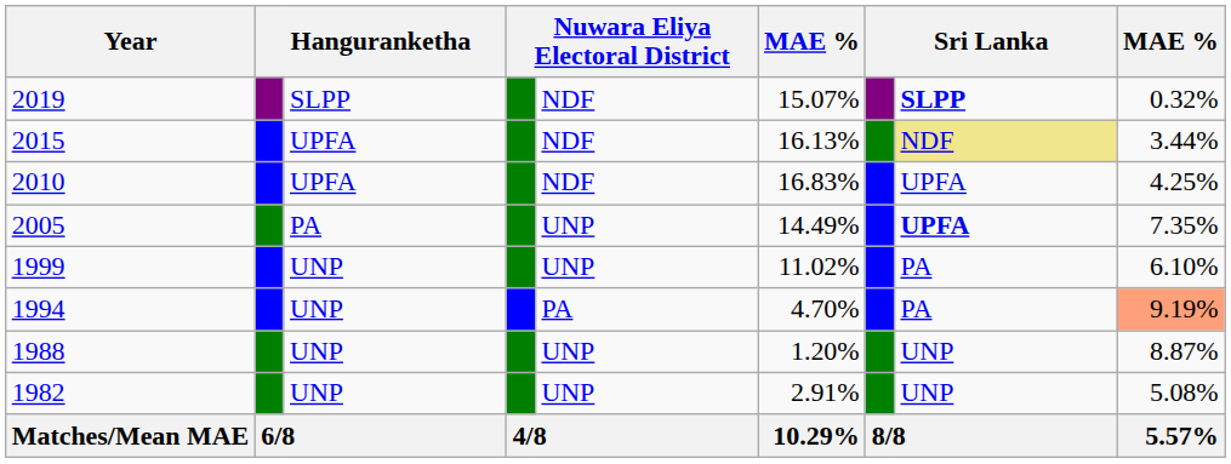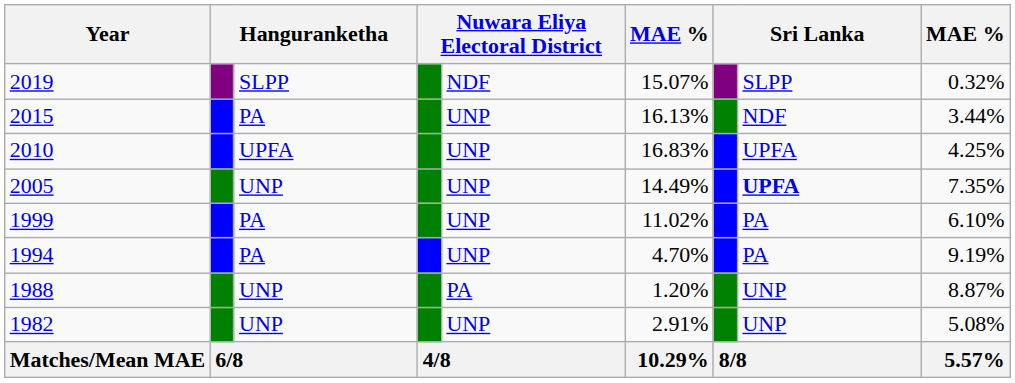 <table class="wikitable">
 <tr>
 <th>Year</th>
 <th colspan="2" width="144px">Hanguranketha</th>
 <th colspan="2" width="144px"><a href='#'>Nuwara Eliya Electoral District</a></th>
 <th><a href='#'>MAE</a> %</th>
 <th colspan="2" width="144px">Sri Lanka</th>
 <th>MAE %</th>
 </tr>
 <tr>
 <td><a href='#'>2019</a></td>
 <td style="background-color:purple;" width="10px"></td>
 <td style="text-align:left;"><a href='#'>SLPP</a></td>
 <td style="background-color:green;" width="10px"></td>
 <td style="text-align:left;"><a href='#'>NDF</a></td>
 <td style="text-align:right;">15.07%</td>
 <td style="background-color:purple;" width="10px"></td>
-<td style="text-align:left;"><strong><a href='#'>SLPP</a></strong></td>
+<td style="text-align:left;"><a href='#'>SLPP</a></td>
 <td style="text-align:right;">0.32%</td>
 </tr>
 <tr>
 <td><a href='#'>2015</a></td>
 <td style="background-color:blue;" width="10px"></td>
-<td style="text-align:left;"><a href='#'>UPFA</a></td>
+<td style="text-align:left;"><a href='#'>PA</a></td>
+<td style="background-color:green;" width="10px"></td>
+<td style="text-align:left;"><a href='#'>UNP</a></td>
+<td style="text-align:right;">16.13%</td>
 <td style="background-color:green;" width="10px"></td>
 <td style="text-align:left;"><a href='#'>NDF</a></td>
-<td style="text-align:right;">16.13%</td>
-<td style="background-color:green;" width="10px"></td>
-<td style="background: khaki; text-align:left;"><a href='#'>NDF</a></td>
 <td style="text-align:right;">3.44%</td>
 </tr>
 <tr>
 <td><a href='#'>2010</a></td>
 <td style="background-color:blue;" width="10px"></td>
 <td style="text-align:left;"><a href='#'>UPFA</a></td>
 <td style="background-color:green;" width="10px"></td>
-<td style="text-align:left;"><a href='#'>NDF</a></td>
+<td style="text-align:left;"><a href='#'>UNP</a></td>
 <td style="text-align:right;">16.83%</td>
 <td style="background-color:blue;" width="10px"></td>
 <td style="text-align:left;"><a href='#'>UPFA</a></td>
 <td style="text-align:right;">4.25%</td>
 </tr>
 <tr>
 <td><a href='#'>2005</a></td>
 <td style="background-color:green;" width="10px"></td>
-<td style="text-align:left;"><a href='#'>PA</a></td>
+<td style="text-align:left;"><a href='#'>UNP</a></td>
 <td style="background-color:green;" width="10px"></td>
 <td style="text-align:left;"><a href='#'>UNP</a></td>
 <td style="text-align:right;">14.49%</td>
 <td style="background-color:blue;" width="10px"></td>
 <td style="text-align:left;"><strong><a href='#'>UPFA</a></strong></td>
 <td style="text-align:right;">7.35%</td>
 </tr>
 <tr>
 <td><a href='#'>1999</a></td>
 <td style="background-color:blue;" width="10px"></td>
-<td style="text-align:left;"><a href='#'>UNP</a></td>
+<td style="text-align:left;"><a href='#'>PA</a></td>
 <td style="background-color:green;" width="10px"></td>
 <td style="text-align:left;"><a href='#'>UNP</a></td>
 <td style="text-align:right;">11.02%</td>
 <td style="background-color:blue;" width="10px"></td>
 <td style="text-align:left;"><a href='#'>PA</a></td>
 <td style="text-align:right;">6.10%</td>
 </tr>
 <tr>
 <td><a href='#'>1994</a></td>
 <td style="background-color:blue;" width="10px"></td>
+<td style="text-align:left;"><a href='#'>PA</a></td>
+<td style="background-color:blue;" width="10px"></td>
 <td style="text-align:left;"><a href='#'>UNP</a></td>
-<td style="background-color:blue;" width="10px"></td>
-<td style="text-align:left;"><a href='#'>PA</a></td>
 <td style="text-align:right;">4.70%</td>
 <td style="background-color:blue;" width="10px"></td>
 <td style="text-align:left;"><a href='#'>PA</a></td>
-<td style="background: lightsalmon; text-align:right;">9.19%</td>
+<td style="text-align:right;">9.19%</td>
 </tr>
 <tr>
 <td><a href='#'>1988</a></td>
 <td style="background-color:green;" width="10px"></td>
 <td style="text-align:left;"><a href='#'>UNP</a></td>
 <td style="background-color:green;" width="10px"></td>
-<td style="text-align:left;"><a href='#'>UNP</a></td>
+<td style="text-align:left;"><a href='#'>PA</a></td>
 <td style="text-align:right;">1.20%</td>
 <td style="background-color:green;" width="10px"></td>
 <td style="text-align:left;"><a href='#'>UNP</a></td>
 <td style="text-align:right;">8.87%</td>
 </tr>
 <tr>
 <td><a href='#'>1982</a></td>
 <td style="background-color:green;" width="10px"></td>
 <td style="text-align:left;"><a href='#'>UNP</a></td>
 <td style="background-color:green;" width="10px"></td>
 <td style="text-align:left;"><a href='#'>UNP</a></td>
 <td style="text-align:right;">2.91%</td>
 <td style="background-color:green;" width="10px"></td>
 <td style="text-align:left;"><a href='#'>UNP</a></td>
 <td style="text-align:right;">5.08%</td>
 </tr>
 <tr>
 <th>Matches/Mean MAE</th>
 <th style="text-align:left;"colspan="2" width="144px">6/8</th>
 <th style="text-align:left;"colspan="2" width="144px">4/8</th>
 <th style="text-align:right;">10.29%</th>
 <th style="text-align:left;"colspan="2" width="144px">8/8</th>
 <th style="text-align:right;">5.57%</th>
 </tr>
 </table>
